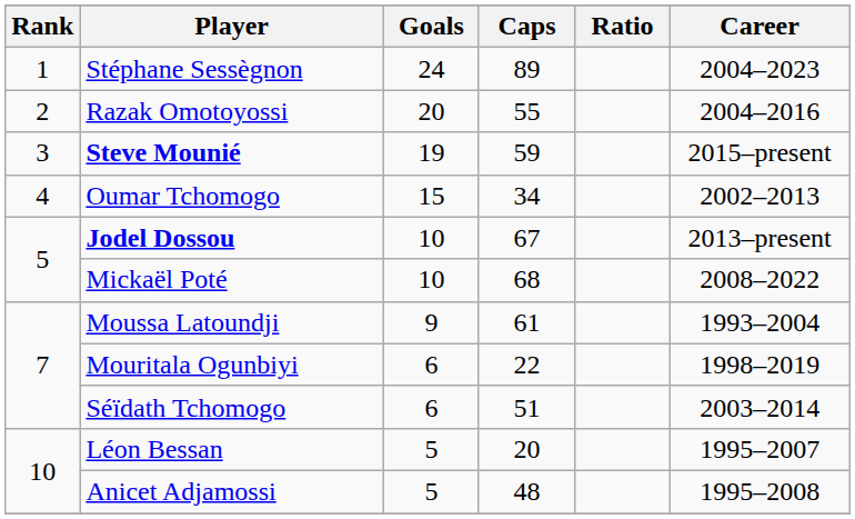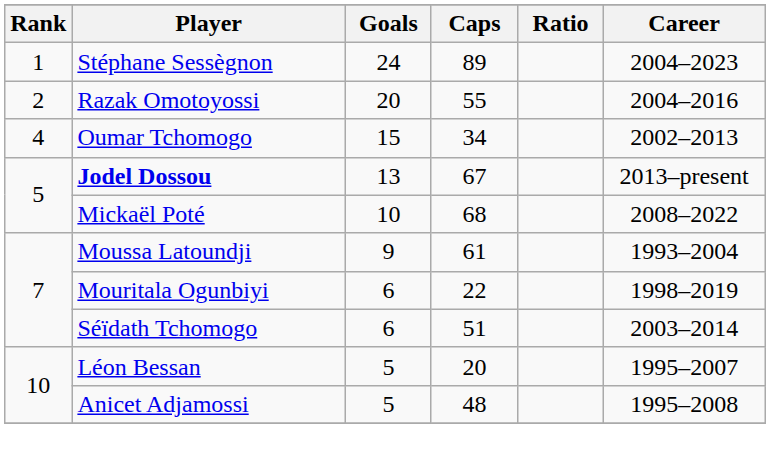 <table class="wikitable sortable" style="text-align:center;">
 <tr>
 </tr>
 <tr>
 <th width=30px>Rank</th>
 <th style="width:175px;">Player</th>
 <th width=50px>Goals</th>
 <th width=50px>Caps</th>
 <th width=50px>Ratio</th>
 <th style="width:100px;">Career</th>
 </tr>
 <tr>
 <td>1</td>
 <td align=left><a href='#'>Stéphane Sessègnon</a></td>
 <td>24</td>
 <td>89</td>
 <td></td>
 <td>2004–2023</td>
 </tr>
 <tr>
 <td>2</td>
 <td align=left><a href='#'>Razak Omotoyossi</a></td>
 <td>20</td>
 <td>55</td>
 <td></td>
 <td>2004–2016</td>
 </tr>
 <tr>
-<td>3</td>
-<td align=left><strong><a href='#'>Steve Mounié</a></strong></td>
-<td>19</td>
-<td>59</td>
-<td></td>
-<td>2015–present</td>
-</tr>
-<tr>
 <td>4</td>
 <td align=left><a href='#'>Oumar Tchomogo</a></td>
 <td>15</td>
 <td>34</td>
 <td></td>
 <td>2002–2013</td>
 </tr>
 <tr>
 <td rowspan=2>5</td>
 <td align=left><strong><a href='#'>Jodel Dossou</a></strong></td>
-<td>10</td>
+<td>13</td>
 <td>67</td>
 <td></td>
 <td>2013–present</td>
 </tr>
 <tr>
 <td align=left><a href='#'>Mickaël Poté</a></td>
 <td>10</td>
 <td>68</td>
 <td></td>
 <td>2008–2022</td>
 </tr>
 <tr>
 <td rowspan=3>7</td>
 <td align=left><a href='#'>Moussa Latoundji</a></td>
 <td>9</td>
 <td>61</td>
 <td></td>
 <td>1993–2004</td>
 </tr>
 <tr>
 <td align=left><a href='#'>Mouritala Ogunbiyi</a></td>
 <td>6</td>
 <td>22</td>
 <td></td>
 <td>1998–2019</td>
 </tr>
 <tr>
 <td align=left><a href='#'>Séïdath Tchomogo</a></td>
 <td>6</td>
 <td>51</td>
 <td></td>
 <td>2003–2014</td>
 </tr>
 <tr>
 <td rowspan=2>10</td>
 <td align=left><a href='#'>Léon Bessan</a></td>
 <td>5</td>
 <td>20</td>
 <td></td>
 <td>1995–2007</td>
 </tr>
 <tr>
 <td align=left><a href='#'>Anicet Adjamossi</a></td>
 <td>5</td>
 <td>48</td>
 <td></td>
 <td>1995–2008</td>
 </tr>
 <tr>
 </tr>
 </table>
